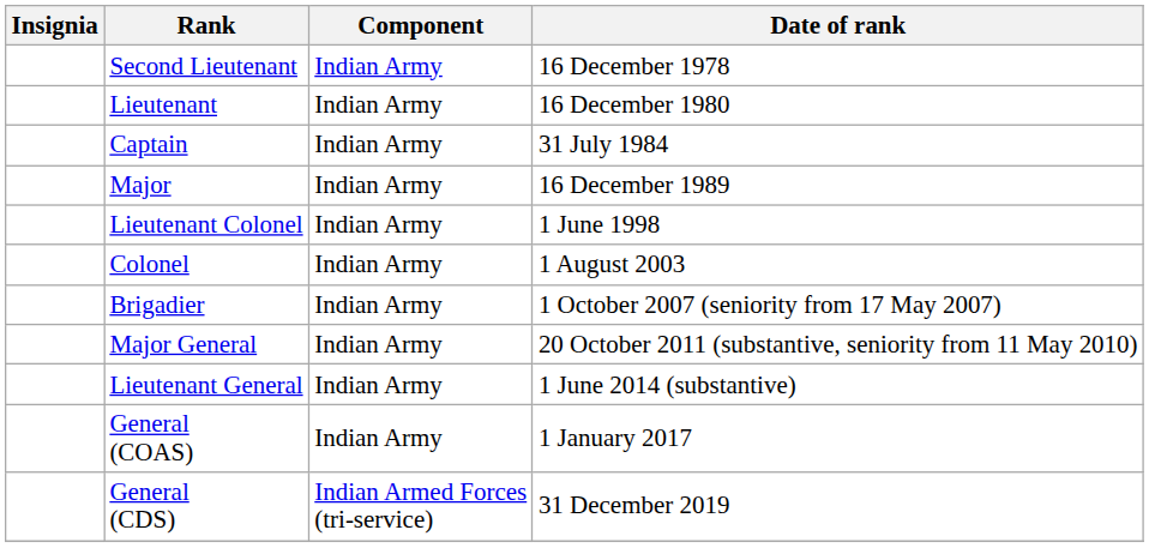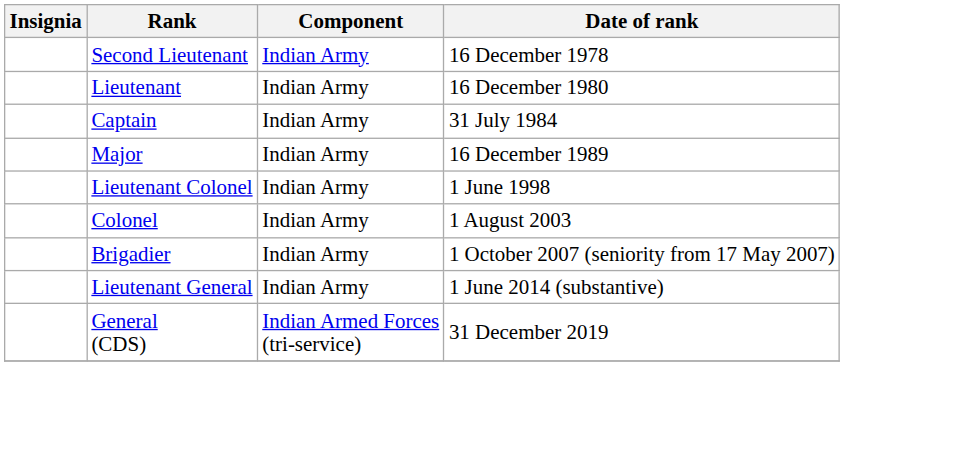 <table class="wikitable" style="background:white">
 <tr>
 <th>Insignia</th>
 <th>Rank</th>
 <th>Component</th>
 <th>Date of rank</th>
 </tr>
 <tr>
 <td align="center"></td>
 <td><a href='#'>Second Lieutenant</a></td>
 <td><a href='#'>Indian Army</a></td>
 <td>16 December 1978</td>
 </tr>
 <tr>
 <td align="center"></td>
 <td><a href='#'>Lieutenant</a></td>
 <td>Indian Army</td>
 <td>16 December 1980</td>
 </tr>
 <tr>
 <td align="center"></td>
 <td><a href='#'>Captain</a></td>
 <td>Indian Army</td>
 <td>31 July 1984</td>
 </tr>
 <tr>
 <td align="center"></td>
 <td><a href='#'>Major</a></td>
 <td>Indian Army</td>
 <td>16 December 1989</td>
 </tr>
 <tr>
 <td align="center"></td>
 <td><a href='#'>Lieutenant Colonel</a></td>
 <td>Indian Army</td>
 <td>1 June 1998</td>
 </tr>
 <tr>
 <td align="center"></td>
 <td><a href='#'>Colonel</a></td>
 <td>Indian Army</td>
 <td>1 August 2003</td>
 </tr>
 <tr>
 <td align="center"></td>
 <td><a href='#'>Brigadier</a></td>
 <td>Indian Army</td>
 <td>1 October 2007 (seniority from 17 May 2007)</td>
 </tr>
 <tr>
 <td align="center"></td>
-<td><a href='#'>Major General</a></td>
-<td>Indian Army</td>
-<td>20 October 2011 (substantive, seniority from 11 May 2010)</td>
-</tr>
-<tr>
-<td align="center"></td>
 <td><a href='#'>Lieutenant General</a></td>
 <td>Indian Army</td>
 <td>1 June 2014 (substantive)</td>
-</tr>
-<tr>
-<td align="center"></td>
-<td><a href='#'>General</a><br>(COAS)</td>
-<td>Indian Army</td>
-<td>1 January 2017</td>
 </tr>
 <tr>
 <td align="center"></td>
 <td><a href='#'>General</a><br>(CDS)</td>
 <td><a href='#'>Indian Armed Forces</a><br>(tri-service)</td>
 <td>31 December 2019</td>
 </tr>
 <tr>
 </tr>
 </table>
